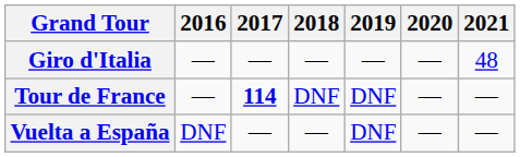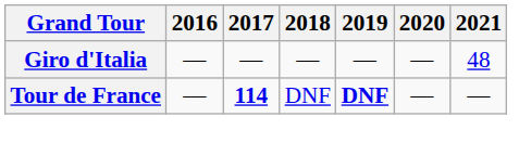 <table class="wikitable plainrowheaders">
 <tr>
 <th scope="col"><a href='#'>Grand Tour</a></th>
 <th scope="col">2016</th>
 <th scope="col">2017</th>
 <th scope="col">2018</th>
 <th scope="col">2019</th>
 <th scope="col">2020</th>
 <th scope="col">2021</th>
 </tr>
 <tr style="text-align:center;">
 <th scope="row"> <a href='#'>Giro d'Italia</a></th>
 <td>—</td>
 <td>—</td>
 <td>—</td>
 <td>—</td>
 <td>—</td>
 <td><a href='#'>48</a></td>
 </tr>
 <tr style="text-align:center;">
 <th scope="row"> <a href='#'>Tour de France</a></th>
 <td>—</td>
 <td><strong><a href='#'>114</a></strong></td>
 <td><a href='#'>DNF</a></td>
-<td><a href='#'>DNF</a></td>
-<td>—</td>
-<td>—</td>
-</tr>
-<tr style="text-align:center;">
-<th scope="row"> <a href='#'>Vuelta a España</a></th>
-<td><a href='#'>DNF</a></td>
-<td>—</td>
-<td>—</td>
-<td><a href='#'>DNF</a></td>
+<td><strong><a href='#'>DNF</a></strong></td>
 <td>—</td>
 <td>—</td>
 </tr>
 </table>
